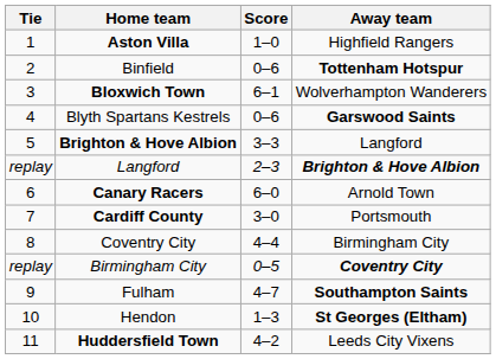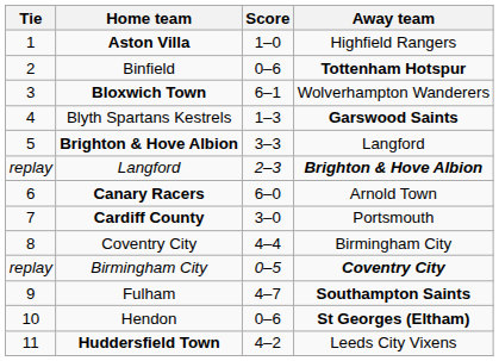 <table class="wikitable" style="text-align:center; font-size:85%">
 <tr>
 <th>Tie</th>
 <th>Home team</th>
 <th>Score</th>
 <th>Away team</th>
 </tr>
 <tr>
 <td align="center">1</td>
 <td><strong>Aston Villa</strong></td>
 <td align="center">1–0</td>
 <td>Highfield Rangers</td>
 </tr>
 <tr>
 <td align="center">2</td>
 <td>Binfield</td>
 <td align="center">0–6</td>
 <td><strong>Tottenham Hotspur</strong></td>
 </tr>
 <tr>
 <td align="center">3</td>
 <td><strong>Bloxwich Town</strong></td>
 <td align="center">6–1</td>
 <td>Wolverhampton Wanderers</td>
 </tr>
 <tr>
 <td align="center">4</td>
 <td>Blyth Spartans Kestrels</td>
-<td align="center">0–6</td>
+<td align="center">1–3 </td>
 <td><strong>Garswood Saints</strong></td>
 </tr>
 <tr>
 <td align="center">5</td>
 <td><strong>Brighton & Hove Albion</strong></td>
 <td align="center">3–3 </td>
 <td>Langford</td>
 </tr>
 <tr>
 <td align="center"><em>replay</em></td>
 <td><em>Langford</em></td>
 <td align="center"><em>2–3 </em></td>
 <td><strong><em>Brighton & Hove Albion</em></strong></td>
 </tr>
 <tr>
 <td align="center">6</td>
 <td><strong>Canary Racers</strong></td>
 <td align="center">6–0</td>
 <td>Arnold Town</td>
 </tr>
 <tr>
 <td align="center">7</td>
 <td><strong>Cardiff County</strong></td>
 <td align="center">3–0</td>
 <td>Portsmouth</td>
 </tr>
 <tr>
 <td align="center">8</td>
 <td>Coventry City</td>
 <td align="center">4–4 </td>
 <td>Birmingham City</td>
 </tr>
 <tr>
 <td align="center"><em>replay</em></td>
 <td><em>Birmingham City</em></td>
 <td align="center"><em>0–5</em></td>
 <td><strong><em>Coventry City</em></strong></td>
 </tr>
 <tr>
 <td align="center">9</td>
 <td>Fulham</td>
 <td align="center">4–7 </td>
 <td><strong>Southampton Saints</strong></td>
 </tr>
 <tr>
 <td align="center">10</td>
 <td>Hendon</td>
-<td align="center">1–3 </td>
+<td align="center">0–6</td>
 <td><strong>St Georges (Eltham)</strong></td>
 </tr>
 <tr>
 <td align="center">11</td>
 <td><strong>Huddersfield Town</strong></td>
 <td align="center">4–2</td>
 <td>Leeds City Vixens</td>
 </tr>
 </table>
